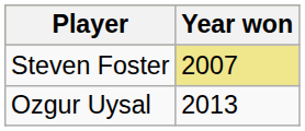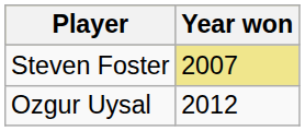 <table class="wikitable">
 <tr style="background:#bdb76b;">
 <th>Player</th>
 <th>Year won</th>
 </tr>
 <tr>
 <td>Steven Foster</td>
 <td style="background: khaki;">2007</td>
 </tr>
 <tr>
 <td>Ozgur Uysal</td>
-<td>2013</td>
+<td>2012</td>
 </tr>
 </table>
